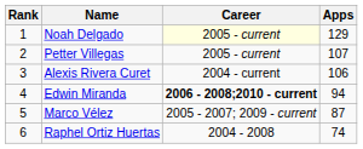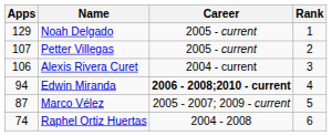 <table class="wikitable" style="text-align:center">
 <tr>
-<th>Rank</th>
+<th>Apps</th>
 <th>Name</th>
 <th>Career</th>
-<th>Apps</th>
+<th>Rank</th>
 </tr>
 <tr>
+<td>129</td>
+<td style="text-align:left;"> <a href='#'>Noah Delgado</a></td>
+<td>2005 - <em>current</em></td>
 <td>1</td>
-<td style="text-align:left;"> <a href='#'>Noah Delgado</a></td>
-<td style="background: lightyellow;">2005 - <em>current</em></td>
-<td>129</td>
 </tr>
 <tr>
-<td>2</td>
+<td>107</td>
 <td style="text-align:left;"> <a href='#'>Petter Villegas</a></td>
 <td>2005 - <em>current</em></td>
-<td>107</td>
+<td>2</td>
 </tr>
 <tr>
-<td>3</td>
+<td>106</td>
 <td style="text-align:left;"> <a href='#'>Alexis Rivera Curet</a></td>
 <td>2004 - current</td>
-<td>106</td>
+<td>3</td>
 </tr>
 <tr>
-<td>4</td>
+<td>94</td>
 <td style="text-align:left;"> <a href='#'>Edwin Miranda</a></td>
 <td><strong>2006 - 2008;2010 - current</strong></td>
-<td>94</td>
+<td>4</td>
 </tr>
 <tr>
-<td>5</td>
+<td>87</td>
 <td style="text-align:left;"> <a href='#'>Marco Vélez</a></td>
 <td>2005 - 2007; 2009 - <em>current</em></td>
-<td>87</td>
+<td>5</td>
 </tr>
 <tr>
-<td>6</td>
+<td>74</td>
 <td style="text-align:left;"> <a href='#'>Raphel Ortiz Huertas</a></td>
 <td>2004 - 2008</td>
-<td>74</td>
+<td>6</td>
 </tr>
 </table>
